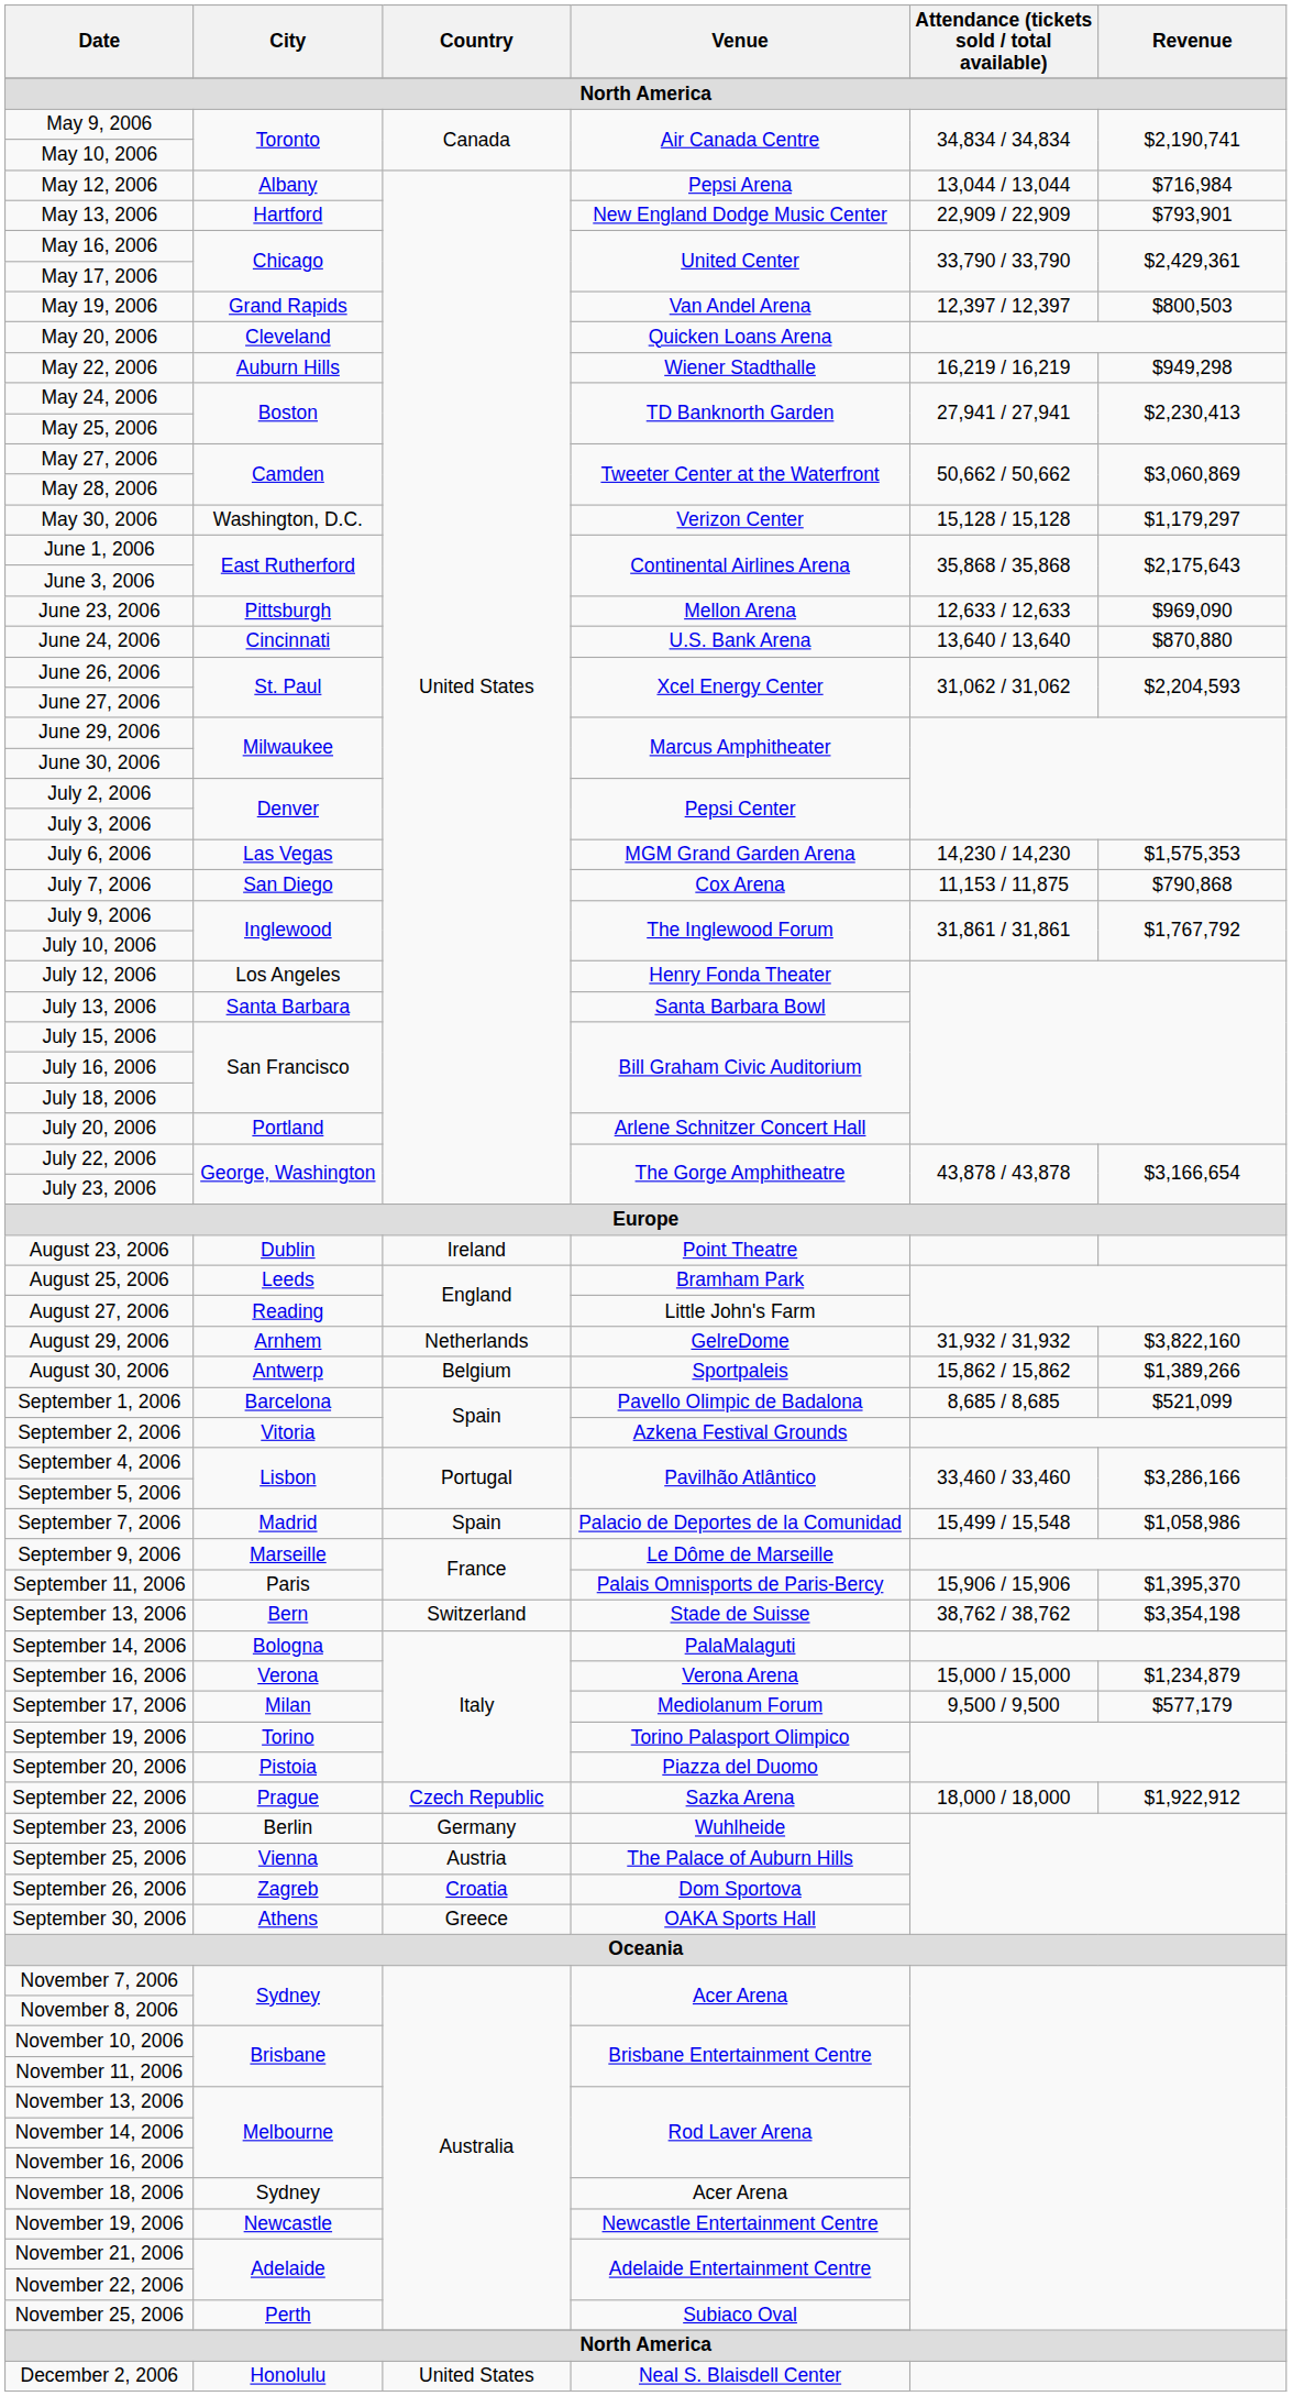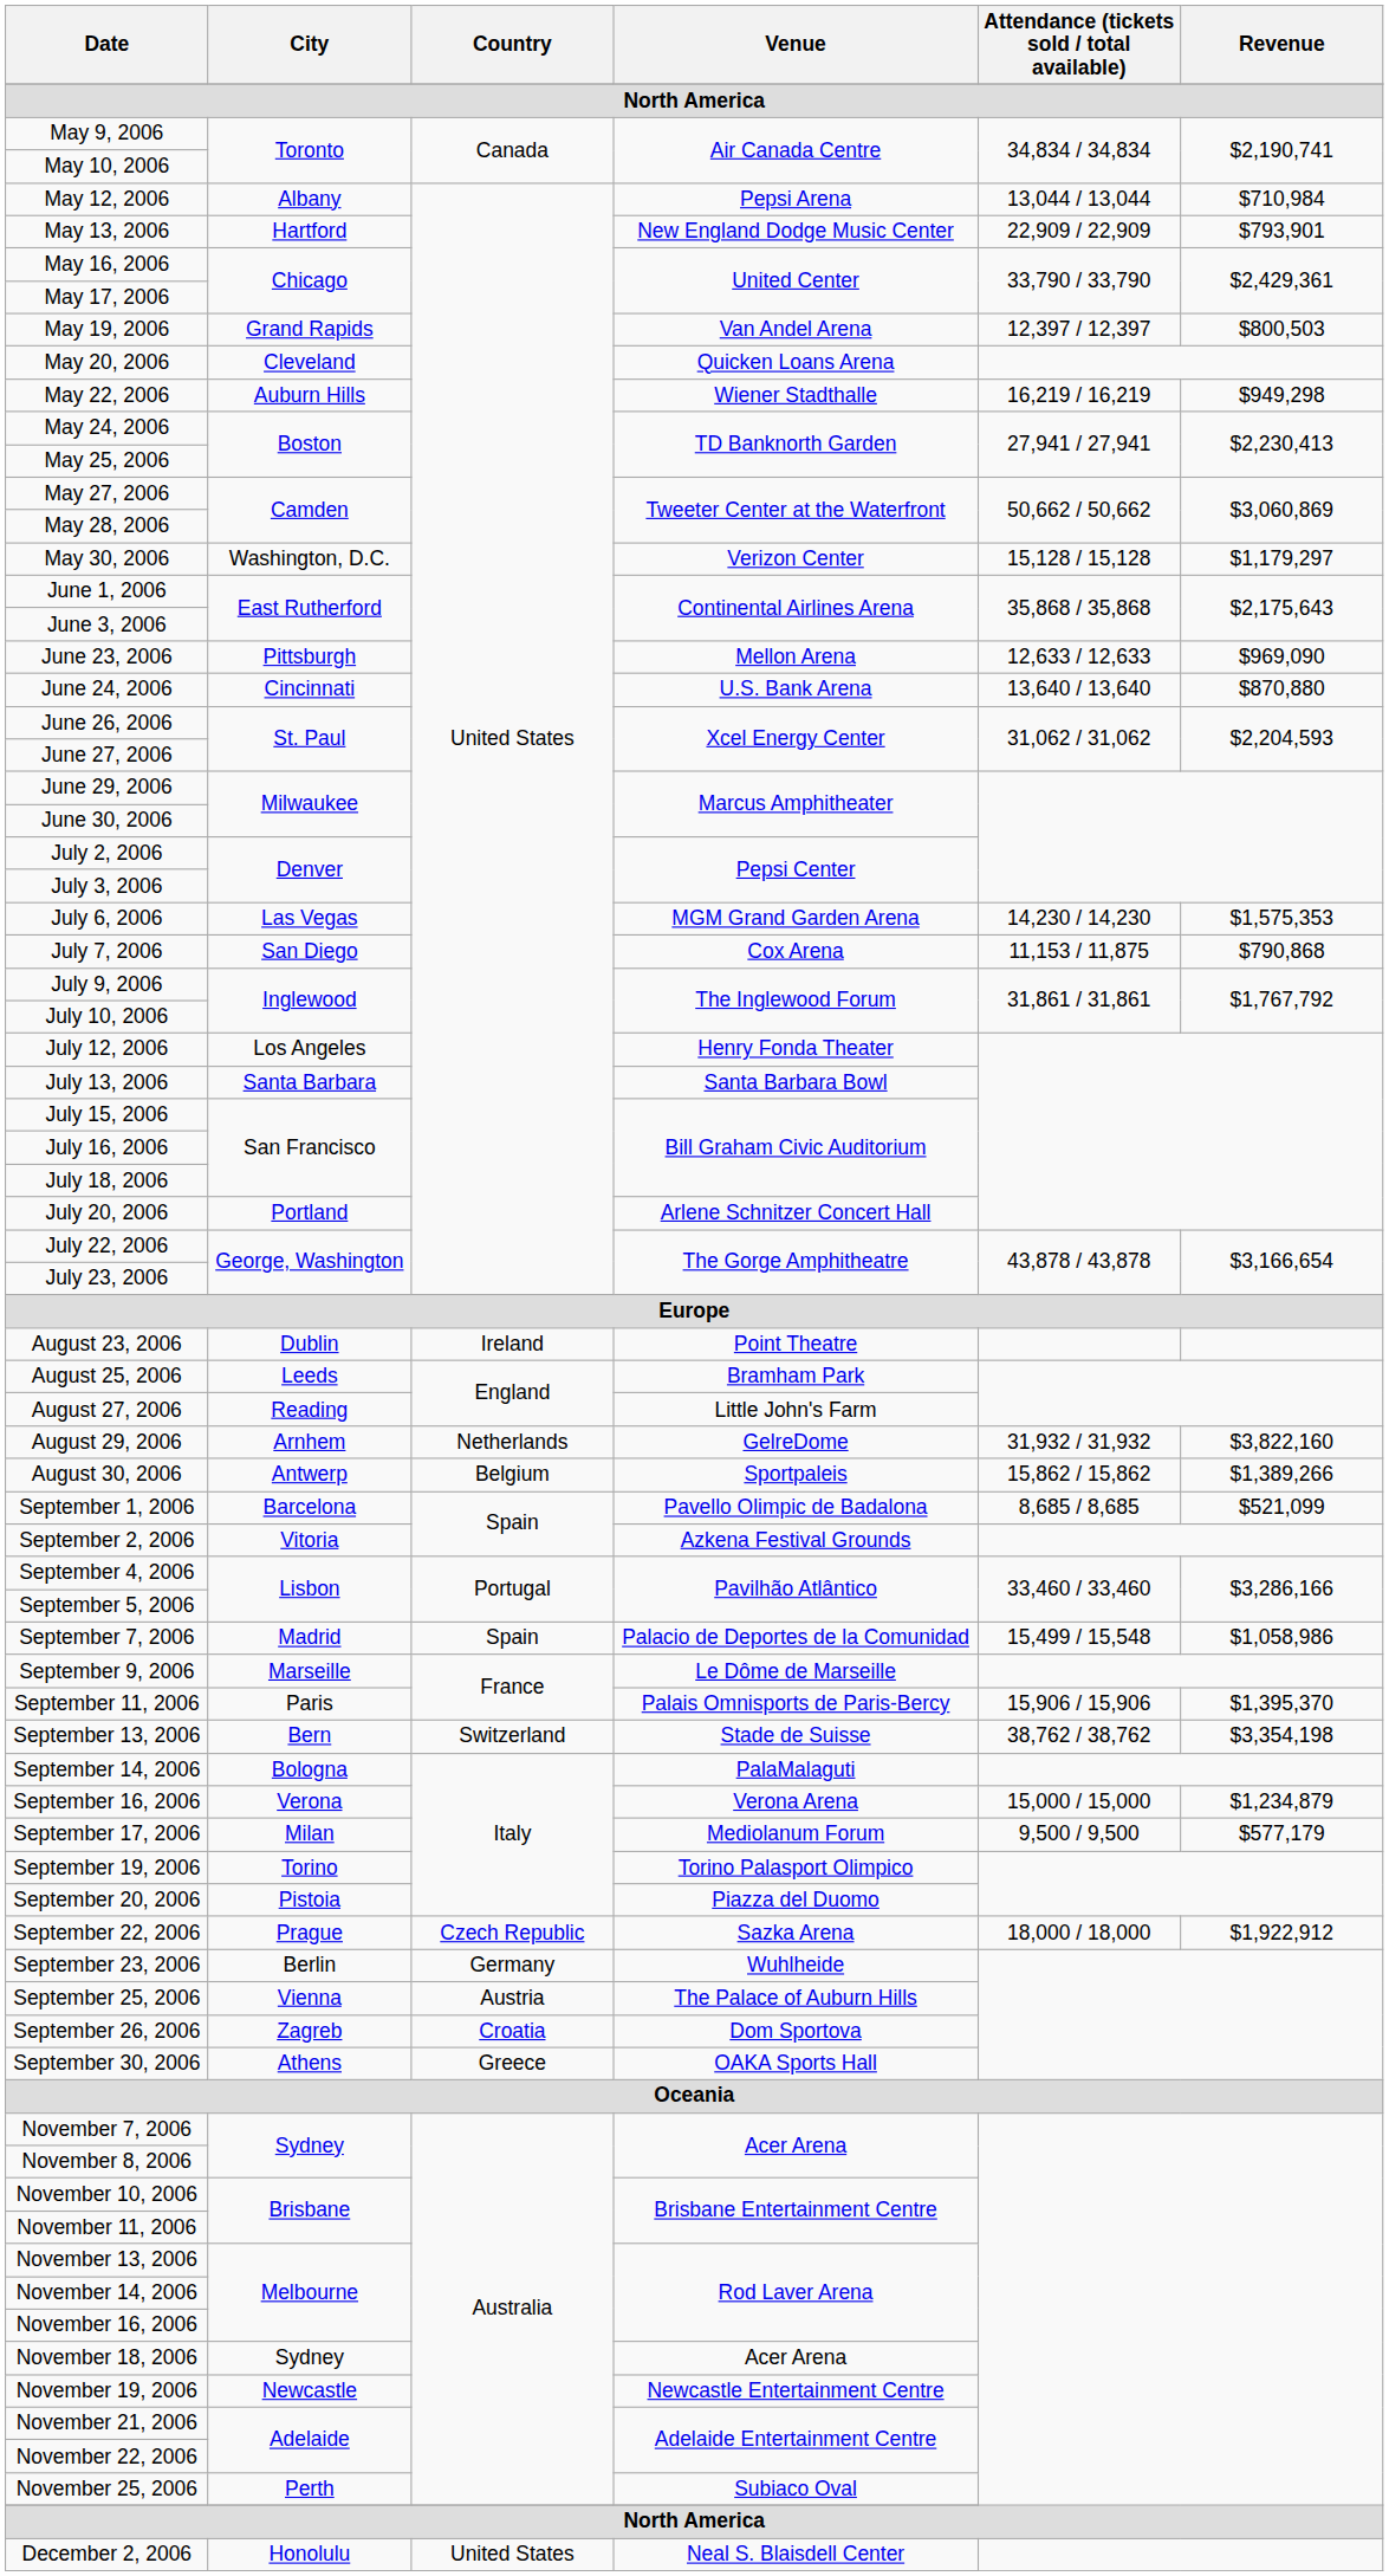 <table class="wikitable" style="text-align:center;">
 <tr>
 <th width="150">Date</th>
 <th width="150">City</th>
 <th width="150">Country</th>
 <th width="275">Venue</th>
 <th width="150">Attendance (tickets sold / total available)</th>
 <th width="150">Revenue</th>
 </tr>
 <tr>
 </tr>
 <tr style="background:#ddd;">
 <td colspan="6"><strong>North America</strong></td>
 </tr>
 <tr>
 <td>May 9, 2006</td>
 <td rowspan="2"><a href='#'>Toronto</a></td>
 <td rowspan="2">Canada</td>
 <td rowspan="2"><a href='#'>Air Canada Centre</a></td>
 <td rowspan="2">34,834 / 34,834</td>
 <td rowspan="2">$2,190,741</td>
 </tr>
 <tr>
 <td>May 10, 2006</td>
 </tr>
 <tr>
 <td>May 12, 2006</td>
 <td><a href='#'>Albany</a></td>
 <td rowspan="34">United States</td>
 <td><a href='#'>Pepsi Arena</a></td>
 <td>13,044 / 13,044</td>
-<td>$716,984</td>
+<td>$710,984</td>
 </tr>
 <tr>
 <td>May 13, 2006</td>
 <td><a href='#'>Hartford</a></td>
 <td><a href='#'>New England Dodge Music Center</a></td>
 <td>22,909 / 22,909</td>
 <td>$793,901</td>
 </tr>
 <tr>
 <td>May 16, 2006</td>
 <td rowspan="2"><a href='#'>Chicago</a></td>
 <td rowspan="2"><a href='#'>United Center</a></td>
 <td rowspan="2">33,790 / 33,790</td>
 <td rowspan="2">$2,429,361</td>
 </tr>
 <tr>
 <td>May 17, 2006</td>
 </tr>
 <tr>
 <td>May 19, 2006</td>
 <td><a href='#'>Grand Rapids</a></td>
 <td><a href='#'>Van Andel Arena</a></td>
 <td>12,397 / 12,397</td>
 <td>$800,503</td>
 </tr>
 <tr>
 <td>May 20, 2006</td>
 <td><a href='#'>Cleveland</a></td>
 <td><a href='#'>Quicken Loans Arena</a></td>
 </tr>
 <tr>
 <td>May 22, 2006</td>
 <td><a href='#'>Auburn Hills</a></td>
 <td><a href='#'>Wiener Stadthalle</a></td>
 <td>16,219 / 16,219</td>
 <td>$949,298</td>
 </tr>
 <tr>
 <td>May 24, 2006</td>
 <td rowspan="2"><a href='#'>Boston</a></td>
 <td rowspan="2"><a href='#'>TD Banknorth Garden</a></td>
 <td rowspan="2">27,941 / 27,941</td>
 <td rowspan="2">$2,230,413</td>
 </tr>
 <tr>
 <td>May 25, 2006</td>
 </tr>
 <tr>
 <td>May 27, 2006</td>
 <td rowspan="2"><a href='#'>Camden</a></td>
 <td rowspan="2"><a href='#'>Tweeter Center at the Waterfront</a></td>
 <td rowspan="2">50,662 / 50,662</td>
 <td rowspan="2">$3,060,869</td>
 </tr>
 <tr>
 <td>May 28, 2006</td>
 </tr>
 <tr>
 <td>May 30, 2006</td>
 <td>Washington, D.C.</td>
 <td><a href='#'>Verizon Center</a></td>
 <td>15,128 / 15,128</td>
 <td>$1,179,297</td>
 </tr>
 <tr>
 <td>June 1, 2006</td>
 <td rowspan="2"><a href='#'>East Rutherford</a></td>
 <td rowspan="2"><a href='#'>Continental Airlines Arena</a></td>
 <td rowspan="2">35,868 / 35,868</td>
 <td rowspan="2">$2,175,643</td>
 </tr>
 <tr>
 <td>June 3, 2006</td>
 </tr>
 <tr>
 <td>June 23, 2006</td>
 <td><a href='#'>Pittsburgh</a></td>
 <td><a href='#'>Mellon Arena</a></td>
 <td>12,633 / 12,633</td>
 <td>$969,090</td>
 </tr>
 <tr>
 <td>June 24, 2006</td>
 <td><a href='#'>Cincinnati</a></td>
 <td><a href='#'>U.S. Bank Arena</a></td>
 <td>13,640 / 13,640</td>
 <td>$870,880</td>
 </tr>
 <tr>
 <td>June 26, 2006</td>
 <td rowspan="2"><a href='#'>St. Paul</a></td>
 <td rowspan="2"><a href='#'>Xcel Energy Center</a></td>
 <td rowspan="2">31,062 / 31,062</td>
 <td rowspan="2">$2,204,593</td>
 </tr>
 <tr>
 <td>June 27, 2006</td>
 </tr>
 <tr>
 <td>June 29, 2006</td>
 <td rowspan="2"><a href='#'>Milwaukee</a></td>
 <td rowspan="2"><a href='#'>Marcus Amphitheater</a></td>
 </tr>
 <tr>
 <td>June 30, 2006</td>
 </tr>
 <tr>
 <td>July 2, 2006</td>
 <td rowspan="2"><a href='#'>Denver</a></td>
 <td rowspan="2"><a href='#'>Pepsi Center</a></td>
 </tr>
 <tr>
 <td>July 3, 2006</td>
 </tr>
 <tr>
 <td>July 6, 2006</td>
 <td><a href='#'>Las Vegas</a></td>
 <td><a href='#'>MGM Grand Garden Arena</a></td>
 <td>14,230 / 14,230</td>
 <td>$1,575,353</td>
 </tr>
 <tr>
 <td>July 7, 2006</td>
 <td><a href='#'>San Diego</a></td>
 <td><a href='#'>Cox Arena</a></td>
 <td>11,153 / 11,875</td>
 <td>$790,868</td>
 </tr>
 <tr>
 <td>July 9, 2006</td>
 <td rowspan="2"><a href='#'>Inglewood</a></td>
 <td rowspan="2"><a href='#'>The Inglewood Forum</a></td>
 <td rowspan="2">31,861 / 31,861</td>
 <td rowspan="2">$1,767,792</td>
 </tr>
 <tr>
 <td>July 10, 2006</td>
 </tr>
 <tr>
 <td>July 12, 2006</td>
 <td>Los Angeles</td>
 <td><a href='#'>Henry Fonda Theater</a></td>
 </tr>
 <tr>
 <td>July 13, 2006</td>
 <td><a href='#'>Santa Barbara</a></td>
 <td><a href='#'>Santa Barbara Bowl</a></td>
 </tr>
 <tr>
 <td>July 15, 2006</td>
 <td rowspan="3">San Francisco</td>
 <td rowspan="3"><a href='#'>Bill Graham Civic Auditorium</a></td>
 </tr>
 <tr>
 <td>July 16, 2006</td>
 </tr>
 <tr>
 <td>July 18, 2006</td>
 </tr>
 <tr>
 <td>July 20, 2006</td>
 <td><a href='#'>Portland</a></td>
 <td><a href='#'>Arlene Schnitzer Concert Hall</a></td>
 </tr>
 <tr>
 <td>July 22, 2006</td>
 <td rowspan="2"><a href='#'>George, Washington</a></td>
 <td rowspan="2"><a href='#'>The Gorge Amphitheatre</a></td>
 <td rowspan="2">43,878 / 43,878</td>
 <td rowspan="2">$3,166,654</td>
 </tr>
 <tr>
 <td>July 23, 2006</td>
 </tr>
 <tr style="background:#ddd;">
 <td colspan="6"><strong>Europe</strong></td>
 </tr>
 <tr>
 <td>August 23, 2006</td>
 <td><a href='#'>Dublin</a></td>
 <td>Ireland</td>
 <td><a href='#'>Point Theatre</a></td>
 <td></td>
 <td></td>
 </tr>
 <tr>
 <td>August 25, 2006</td>
 <td><a href='#'>Leeds</a></td>
 <td rowspan="2">England</td>
 <td><a href='#'>Bramham Park</a></td>
 </tr>
 <tr>
 <td>August 27, 2006</td>
 <td><a href='#'>Reading</a></td>
 <td>Little John's Farm</td>
 </tr>
 <tr>
 <td>August 29, 2006</td>
 <td><a href='#'>Arnhem</a></td>
 <td>Netherlands</td>
 <td><a href='#'>GelreDome</a></td>
 <td>31,932 / 31,932</td>
 <td>$3,822,160</td>
 </tr>
 <tr>
 <td>August 30, 2006</td>
 <td><a href='#'>Antwerp</a></td>
 <td>Belgium</td>
 <td><a href='#'>Sportpaleis</a></td>
 <td>15,862 / 15,862</td>
 <td>$1,389,266</td>
 </tr>
 <tr>
 <td>September 1, 2006</td>
 <td><a href='#'>Barcelona</a></td>
 <td rowspan="2">Spain</td>
 <td><a href='#'>Pavello Olimpic de Badalona</a></td>
 <td>8,685 / 8,685</td>
 <td>$521,099</td>
 </tr>
 <tr>
 <td>September 2, 2006</td>
 <td><a href='#'>Vitoria</a></td>
 <td><a href='#'>Azkena Festival Grounds</a></td>
 </tr>
 <tr>
 <td>September 4, 2006</td>
 <td rowspan="2"><a href='#'>Lisbon</a></td>
 <td rowspan="2">Portugal</td>
 <td rowspan="2"><a href='#'>Pavilhão Atlântico</a></td>
 <td rowspan="2">33,460 / 33,460</td>
 <td rowspan="2">$3,286,166</td>
 </tr>
 <tr>
 <td>September 5, 2006</td>
 </tr>
 <tr>
 <td>September 7, 2006</td>
 <td><a href='#'>Madrid</a></td>
 <td>Spain</td>
 <td><a href='#'>Palacio de Deportes de la Comunidad</a></td>
 <td>15,499 / 15,548</td>
 <td>$1,058,986</td>
 </tr>
 <tr>
 <td>September 9, 2006</td>
 <td><a href='#'>Marseille</a></td>
 <td rowspan="2">France</td>
 <td><a href='#'>Le Dôme de Marseille</a></td>
 </tr>
 <tr>
 <td>September 11, 2006</td>
 <td>Paris</td>
 <td><a href='#'>Palais Omnisports de Paris-Bercy</a></td>
 <td>15,906 / 15,906</td>
 <td>$1,395,370</td>
 </tr>
 <tr>
 <td>September 13, 2006</td>
 <td><a href='#'>Bern</a></td>
 <td>Switzerland</td>
 <td><a href='#'>Stade de Suisse</a></td>
 <td>38,762 / 38,762</td>
 <td>$3,354,198</td>
 </tr>
 <tr>
 <td>September 14, 2006</td>
 <td><a href='#'>Bologna</a></td>
 <td rowspan="5">Italy</td>
 <td><a href='#'>PalaMalaguti</a></td>
 </tr>
 <tr>
 <td>September 16, 2006</td>
 <td><a href='#'>Verona</a></td>
 <td><a href='#'>Verona Arena</a></td>
 <td>15,000 / 15,000</td>
 <td>$1,234,879</td>
 </tr>
 <tr>
 <td>September 17, 2006</td>
 <td><a href='#'>Milan</a></td>
 <td><a href='#'>Mediolanum Forum</a></td>
 <td>9,500 / 9,500</td>
 <td>$577,179</td>
 </tr>
 <tr>
 <td>September 19, 2006</td>
 <td><a href='#'>Torino</a></td>
 <td><a href='#'>Torino Palasport Olimpico</a></td>
 </tr>
 <tr>
 <td>September 20, 2006</td>
 <td><a href='#'>Pistoia</a></td>
 <td><a href='#'>Piazza del Duomo</a></td>
 </tr>
 <tr>
 <td>September 22, 2006</td>
 <td><a href='#'>Prague</a></td>
 <td><a href='#'>Czech Republic</a></td>
 <td><a href='#'>Sazka Arena</a></td>
 <td>18,000 / 18,000</td>
 <td>$1,922,912</td>
 </tr>
 <tr>
 <td>September 23, 2006</td>
 <td>Berlin</td>
 <td>Germany</td>
 <td><a href='#'>Wuhlheide</a></td>
 </tr>
 <tr>
 <td>September 25, 2006</td>
 <td><a href='#'>Vienna</a></td>
 <td>Austria</td>
 <td><a href='#'>The Palace of Auburn Hills</a></td>
 </tr>
 <tr>
 <td>September 26, 2006</td>
 <td><a href='#'>Zagreb</a></td>
 <td><a href='#'>Croatia</a></td>
 <td><a href='#'>Dom Sportova</a></td>
 </tr>
 <tr>
 <td>September 30, 2006</td>
 <td><a href='#'>Athens</a></td>
 <td>Greece</td>
 <td><a href='#'>OAKA Sports Hall</a></td>
 </tr>
 <tr style="background:#ddd;">
 <td colspan="6"><strong>Oceania</strong></td>
 </tr>
 <tr>
 <td>November 7, 2006</td>
 <td rowspan="2"><a href='#'>Sydney</a></td>
 <td rowspan="12">Australia</td>
 <td rowspan="2"><a href='#'>Acer Arena</a></td>
 </tr>
 <tr>
 <td>November 8, 2006</td>
 </tr>
 <tr>
 <td>November 10, 2006</td>
 <td rowspan="2"><a href='#'>Brisbane</a></td>
 <td rowspan="2"><a href='#'>Brisbane Entertainment Centre</a></td>
 </tr>
 <tr>
 <td>November 11, 2006</td>
 </tr>
 <tr>
 <td>November 13, 2006</td>
 <td rowspan="3"><a href='#'>Melbourne</a></td>
 <td rowspan="3"><a href='#'>Rod Laver Arena</a></td>
 </tr>
 <tr>
 <td>November 14, 2006</td>
 </tr>
 <tr>
 <td>November 16, 2006</td>
 </tr>
 <tr>
 <td>November 18, 2006</td>
 <td>Sydney</td>
 <td>Acer Arena</td>
 </tr>
 <tr>
 <td>November 19, 2006</td>
 <td><a href='#'>Newcastle</a></td>
 <td><a href='#'>Newcastle Entertainment Centre</a></td>
 </tr>
 <tr>
 <td>November 21, 2006</td>
 <td rowspan="2"><a href='#'>Adelaide</a></td>
 <td rowspan="2"><a href='#'>Adelaide Entertainment Centre</a></td>
 </tr>
 <tr>
 <td>November 22, 2006</td>
 </tr>
 <tr>
 <td>November 25, 2006</td>
 <td><a href='#'>Perth</a></td>
 <td><a href='#'>Subiaco Oval</a></td>
 </tr>
 <tr>
 </tr>
 <tr style="background:#ddd;">
 <td colspan="6"><strong>North America</strong></td>
 </tr>
 <tr>
 <td>December 2, 2006</td>
 <td><a href='#'>Honolulu</a></td>
 <td>United States</td>
 <td><a href='#'>Neal S. Blaisdell Center</a></td>
 </tr>
 <tr>
 </tr>
 </table>
